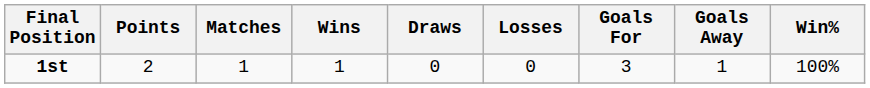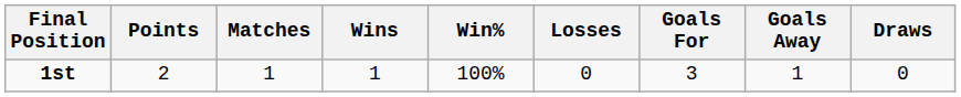 <table class="wikitable" style="font-size: 95%; text-align: center;">
 <tr>
 <th width=60>Final Position</th>
 <th width=60>Points</th>
 <th width=60>Matches</th>
 <th width=60>Wins</th>
-<th width=60>Draws</th>
+<th width=60>Win%</th>
 <th width=60>Losses</th>
 <th width=60>Goals For</th>
 <th width=60>Goals Away</th>
-<th width=60>Win%</th>
+<th width=60>Draws</th>
 </tr>
 <tr>
 <td><strong>1st</strong></td>
 <td>2</td>
 <td>1</td>
 <td>1</td>
-<td>0</td>
+<td>100%</td>
 <td>0</td>
 <td>3</td>
 <td>1</td>
-<td>100%</td>
+<td>0</td>
 </tr>
 </table>
